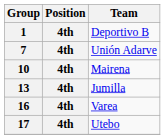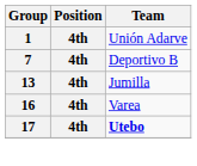 <table class="wikitable">
 <tr>
 <th>Group</th>
 <th>Position</th>
 <th>Team</th>
 </tr>
 <tr>
 <th>1</th>
 <th>4th</th>
-<td><a href='#'>Deportivo B</a></td>
+<td><a href='#'>Unión Adarve</a></td>
 </tr>
 <tr>
 <th>7</th>
 <th>4th</th>
-<td><a href='#'>Unión Adarve</a></td>
-</tr>
-<tr>
-<th>10</th>
-<th>4th</th>
-<td><a href='#'>Mairena</a></td>
+<td><a href='#'>Deportivo B</a></td>
 </tr>
 <tr>
 <th>13</th>
 <th>4th</th>
 <td><a href='#'>Jumilla</a></td>
 </tr>
 <tr>
 <th>16</th>
 <th>4th</th>
 <td><a href='#'>Varea</a></td>
 </tr>
 <tr>
 <th>17</th>
 <th>4th</th>
-<td><a href='#'>Utebo</a></td>
+<td><strong><a href='#'>Utebo</a></strong></td>
 </tr>
 <tr>
 </tr>
 </table>
